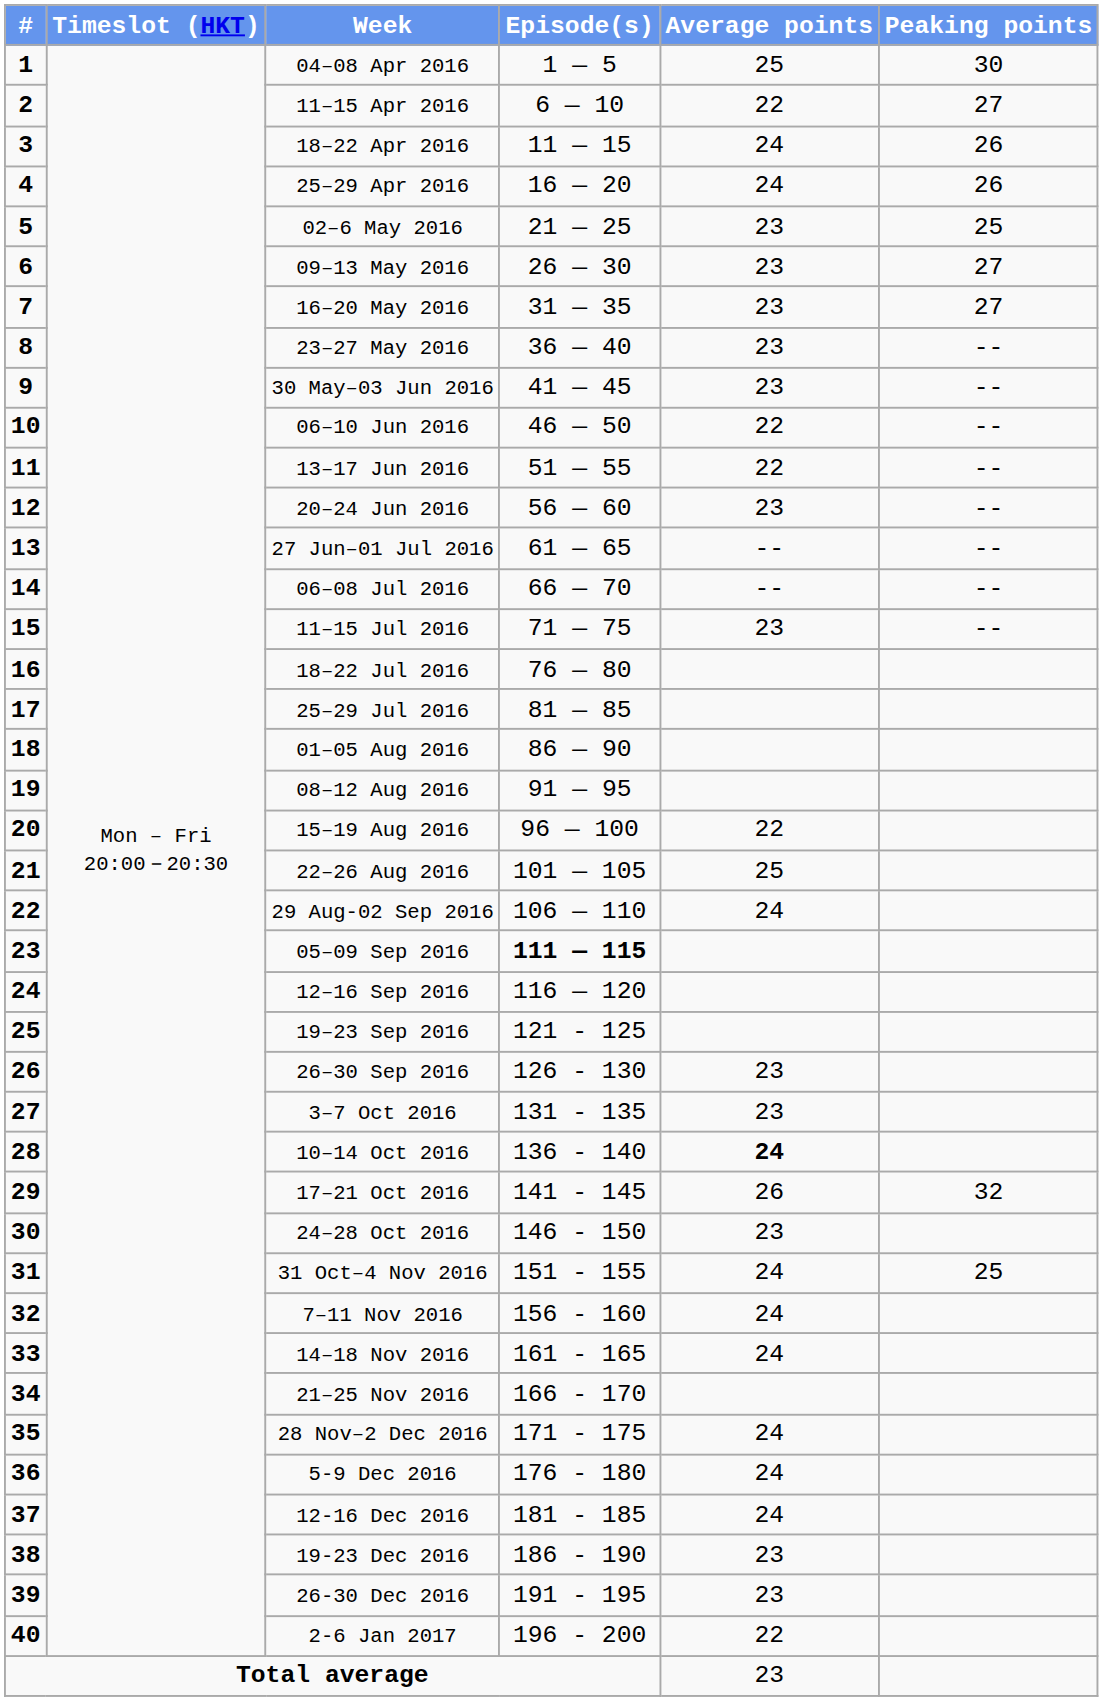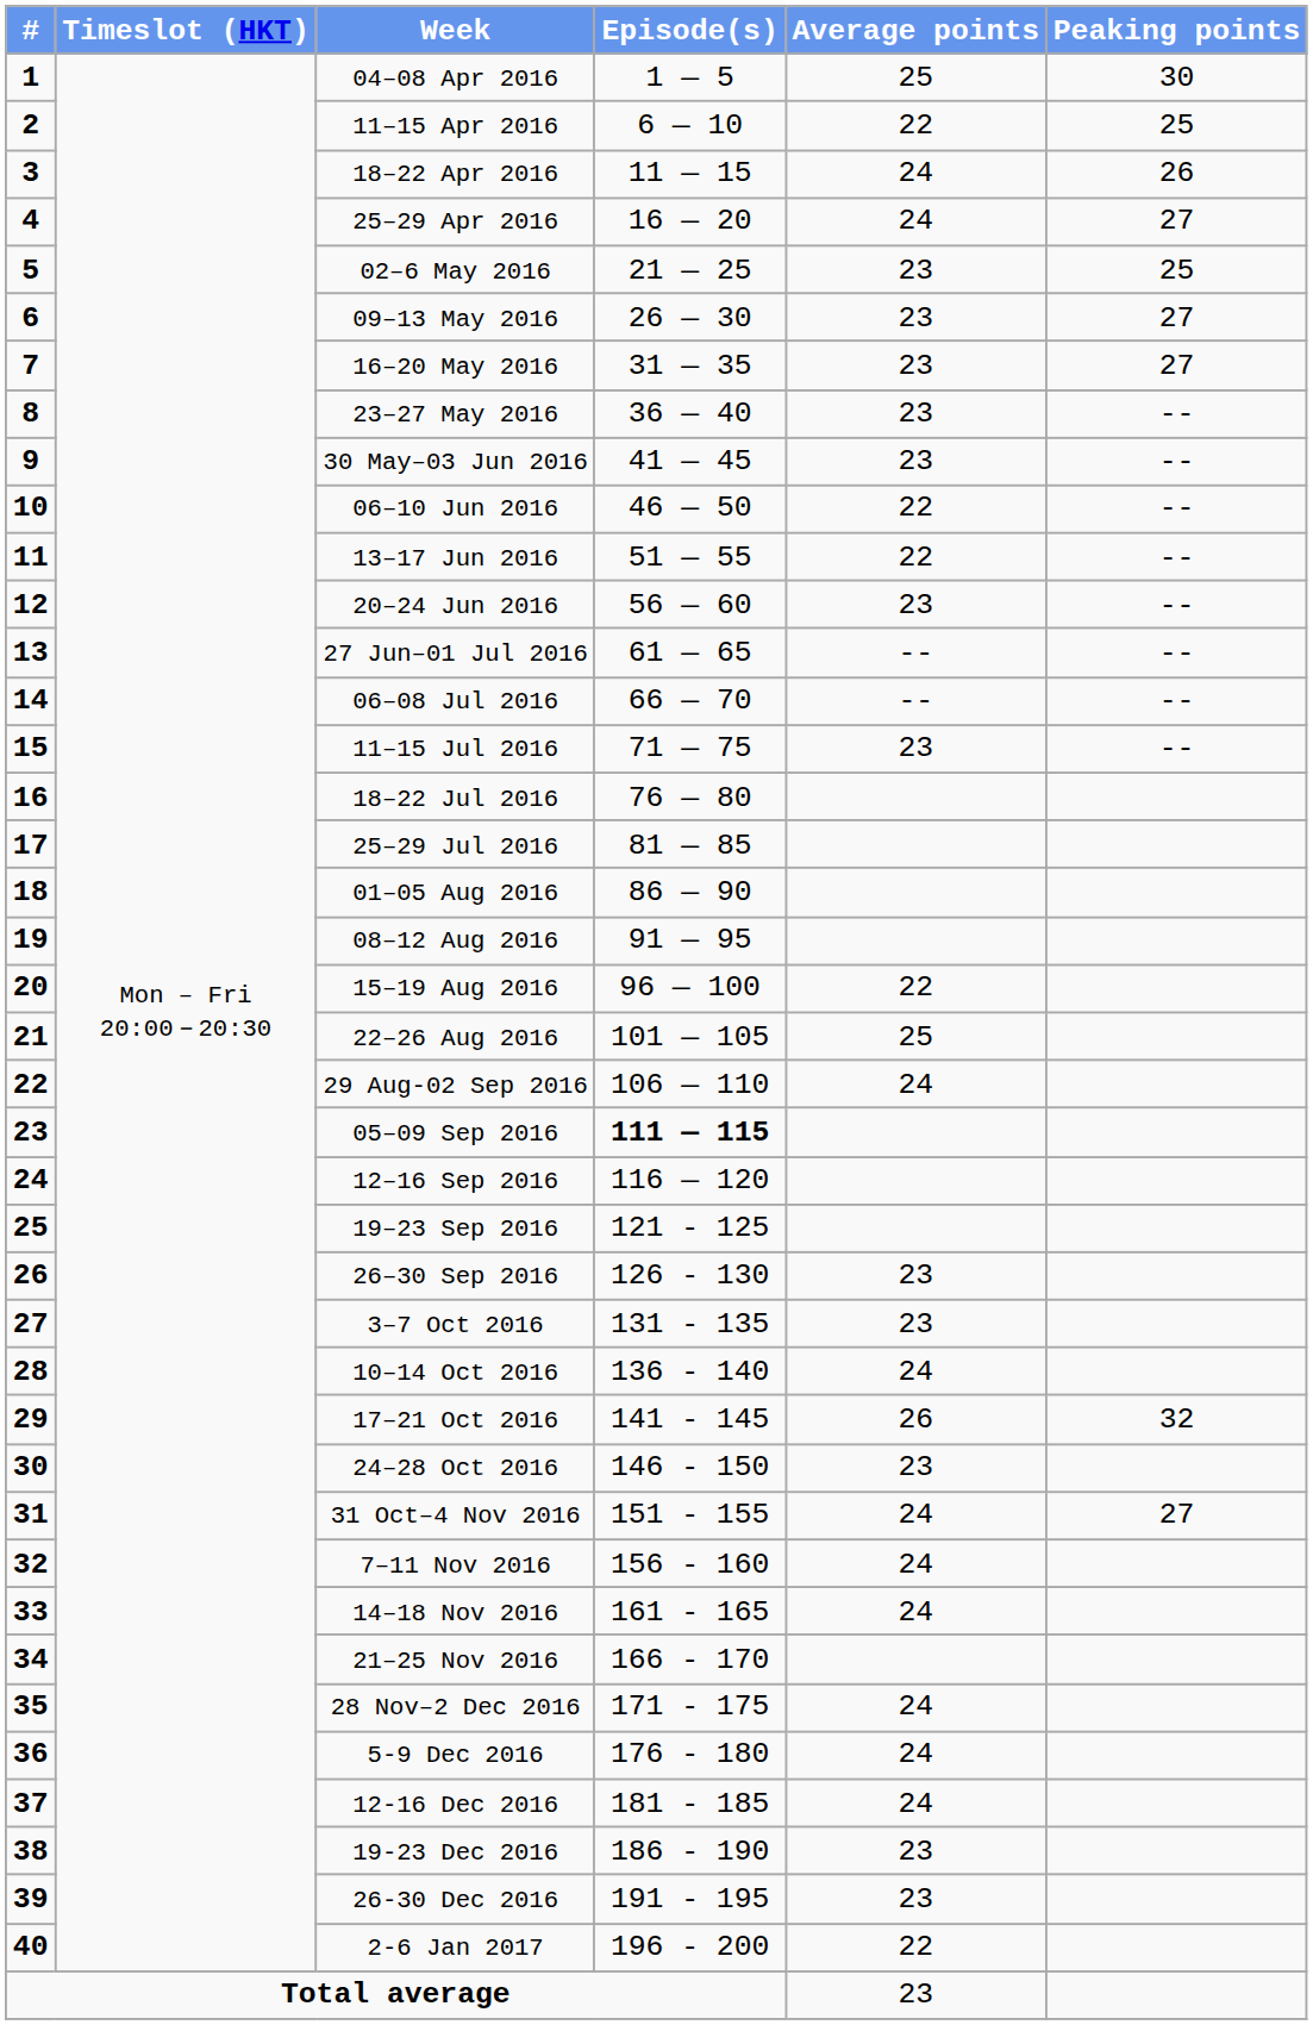 <table class="wikitable" style="text-align:center;">
 <tr>
 <th style="background:cornflowerblue; color:white" align="center">#</th>
 <th style="background:cornflowerblue; color:white" align="center">Timeslot (<a href='#'>HKT</a>)</th>
 <th style="background:cornflowerblue; color:white" align="center">Week</th>
 <th style="background:cornflowerblue; color:white" align="center">Episode(s)</th>
 <th style="background:cornflowerblue; color:white" align="center">Average points</th>
 <th style="background:cornflowerblue; color:white" align="center">Peaking points</th>
 </tr>
 <tr>
 <td><strong>1</strong></td>
 <td rowspan="40"><small>Mon – Fri<br>20:00－20:30</small></td>
 <td><small>04–08 Apr 2016</small></td>
 <td>1 — 5</td>
 <td>25</td>
 <td>30</td>
 </tr>
 <tr>
 <td><strong>2</strong></td>
 <td><small>11–15 Apr 2016</small></td>
 <td>6 — 10</td>
 <td>22</td>
-<td>27</td>
+<td>25</td>
 </tr>
 <tr>
 <td><strong>3</strong></td>
 <td><small>18–22 Apr 2016</small></td>
 <td>11 — 15</td>
 <td>24</td>
 <td>26</td>
 </tr>
 <tr>
 <td><strong>4</strong></td>
 <td><small>25–29 Apr 2016</small></td>
 <td>16 — 20</td>
 <td>24</td>
-<td>26</td>
+<td>27</td>
 </tr>
 <tr>
 <td><strong>5</strong></td>
 <td><small>02–6 May 2016</small></td>
 <td>21 — 25</td>
 <td>23</td>
 <td>25</td>
 </tr>
 <tr>
 <td><strong>6</strong></td>
 <td><small>09–13 May 2016</small></td>
 <td>26 — 30</td>
 <td>23</td>
 <td>27</td>
 </tr>
 <tr>
 <td><strong>7</strong></td>
 <td><small>16–20 May 2016</small></td>
 <td>31 — 35</td>
 <td>23</td>
 <td>27</td>
 </tr>
 <tr>
 <td><strong>8</strong></td>
 <td><small>23–27 May 2016</small></td>
 <td>36 — 40</td>
 <td>23</td>
 <td>--</td>
 </tr>
 <tr>
 <td><strong>9</strong></td>
 <td><small>30 May–03 Jun 2016</small></td>
 <td>41 — 45</td>
 <td>23</td>
 <td>--</td>
 </tr>
 <tr>
 <td><strong>10</strong></td>
 <td><small>06–10 Jun 2016</small></td>
 <td>46 — 50</td>
 <td>22</td>
 <td>--</td>
 </tr>
 <tr>
 <td><strong>11</strong></td>
 <td><small>13–17 Jun 2016</small></td>
 <td>51 — 55</td>
 <td>22</td>
 <td>--</td>
 </tr>
 <tr>
 <td><strong>12</strong></td>
 <td><small>20–24 Jun 2016</small></td>
 <td>56 — 60</td>
 <td>23</td>
 <td>--</td>
 </tr>
 <tr>
 <td><strong>13</strong></td>
 <td><small>27 Jun–01 Jul 2016</small></td>
 <td>61 — 65</td>
 <td>--</td>
 <td>--</td>
 </tr>
 <tr>
 <td><strong>14</strong></td>
 <td><small>06–08 Jul 2016</small></td>
 <td>66 — 70</td>
 <td>--</td>
 <td>--</td>
 </tr>
 <tr>
 <td><strong>15</strong></td>
 <td><small>11–15 Jul 2016</small></td>
 <td>71 — 75</td>
 <td>23</td>
 <td>--</td>
 </tr>
 <tr>
 <td><strong>16</strong></td>
 <td><small>18–22 Jul 2016</small></td>
 <td>76 — 80</td>
 <td></td>
 <td></td>
 </tr>
 <tr>
 <td><strong>17</strong></td>
 <td><small>25–29 Jul 2016</small></td>
 <td>81 — 85</td>
 <td></td>
 <td></td>
 </tr>
 <tr>
 <td><strong>18</strong></td>
 <td><small>01–05 Aug 2016</small></td>
 <td>86 — 90</td>
 <td></td>
 <td></td>
 </tr>
 <tr>
 <td><strong>19</strong></td>
 <td><small>08–12 Aug 2016</small></td>
 <td>91 — 95</td>
 <td></td>
 <td></td>
 </tr>
 <tr>
 <td><strong>20</strong></td>
 <td><small>15–19 Aug 2016</small></td>
 <td>96 — 100</td>
 <td>22</td>
 <td></td>
 </tr>
 <tr>
 <td><strong>21</strong></td>
 <td><small>22–26 Aug 2016</small></td>
 <td>101 — 105</td>
 <td>25</td>
 <td></td>
 </tr>
 <tr>
 <td><strong>22</strong></td>
 <td><small>29 Aug-02 Sep 2016</small></td>
 <td>106 — 110</td>
 <td>24</td>
 <td></td>
 </tr>
 <tr>
 <td><strong>23</strong></td>
 <td><small>05–09 Sep 2016</small></td>
 <td><strong>111 — 115</strong></td>
 <td></td>
 <td></td>
 </tr>
 <tr>
 <td><strong>24</strong></td>
 <td><small>12–16 Sep 2016</small></td>
 <td>116 — 120</td>
 <td></td>
 <td></td>
 </tr>
 <tr>
 <td><strong>25</strong></td>
 <td><small>19–23 Sep 2016</small></td>
 <td>121 - 125</td>
 <td></td>
 <td></td>
 </tr>
 <tr>
 <td><strong>26</strong></td>
 <td><small>26–30 Sep 2016</small></td>
 <td>126 - 130</td>
 <td>23</td>
 <td></td>
 </tr>
 <tr>
 <td><strong>27</strong></td>
 <td><small>3–7 Oct 2016</small></td>
 <td>131 - 135</td>
 <td>23</td>
 <td></td>
 </tr>
 <tr>
 <td><strong>28</strong></td>
 <td><small>10–14 Oct 2016</small></td>
 <td>136 - 140</td>
-<td><strong>24</strong></td>
+<td>24</td>
 <td></td>
 </tr>
 <tr>
 <td><strong>29</strong></td>
 <td><small>17–21 Oct 2016</small></td>
 <td>141 - 145</td>
 <td>26</td>
 <td>32</td>
 </tr>
 <tr>
 <td><strong>30</strong></td>
 <td><small>24–28 Oct 2016</small></td>
 <td>146 - 150</td>
 <td>23</td>
 <td></td>
 </tr>
 <tr>
 <td><strong>31</strong></td>
 <td><small>31 Oct–4 Nov 2016</small></td>
 <td>151 - 155</td>
 <td>24</td>
-<td>25</td>
+<td>27</td>
 </tr>
 <tr>
 <td><strong>32</strong></td>
 <td><small>7–11 Nov 2016</small></td>
 <td>156 - 160</td>
 <td>24</td>
 <td></td>
 </tr>
 <tr>
 <td><strong>33</strong></td>
 <td><small>14–18 Nov 2016</small></td>
 <td>161 - 165</td>
 <td>24</td>
 <td></td>
 </tr>
 <tr>
 <td><strong>34</strong></td>
 <td><small>21–25 Nov 2016</small></td>
 <td>166 - 170</td>
 <td></td>
 <td></td>
 </tr>
 <tr>
 <td><strong>35</strong></td>
 <td><small>28 Nov–2 Dec 2016</small></td>
 <td>171 - 175</td>
 <td>24</td>
 <td></td>
 </tr>
 <tr>
 <td><strong>36</strong></td>
 <td><small>5-9 Dec 2016</small></td>
 <td>176 - 180</td>
 <td>24</td>
 <td></td>
 </tr>
 <tr>
 <td><strong>37</strong></td>
 <td><small>12-16 Dec 2016</small></td>
 <td>181 - 185</td>
 <td>24</td>
 <td></td>
 </tr>
 <tr>
 <td><strong>38</strong></td>
 <td><small>19-23 Dec 2016</small></td>
 <td>186 - 190</td>
 <td>23</td>
 <td></td>
 </tr>
 <tr>
 <td><strong>39</strong></td>
 <td><small>26-30 Dec 2016</small></td>
 <td>191 - 195</td>
 <td>23</td>
 <td></td>
 </tr>
 <tr>
 <td><strong>40</strong></td>
 <td><small>2-6 Jan 2017</small></td>
 <td>196 - 200</td>
 <td>22</td>
 <td></td>
 </tr>
 <tr>
 <td colspan="4"><strong>Total average</strong></td>
 <td>23</td>
 <td></td>
 </tr>
 </table>
